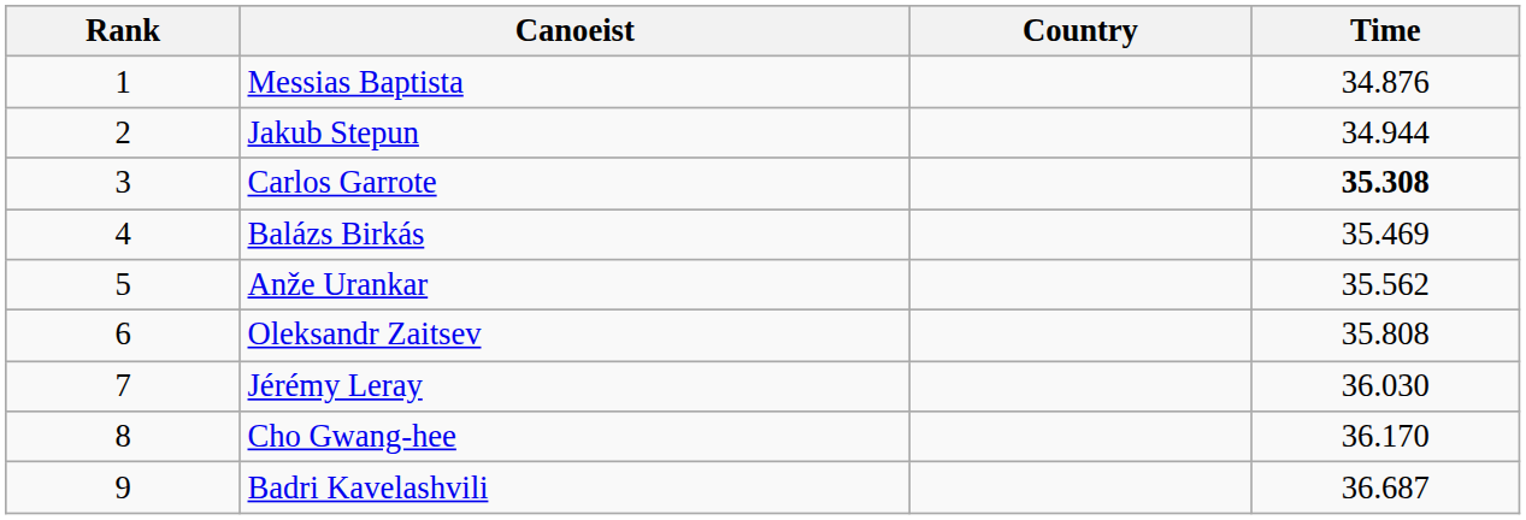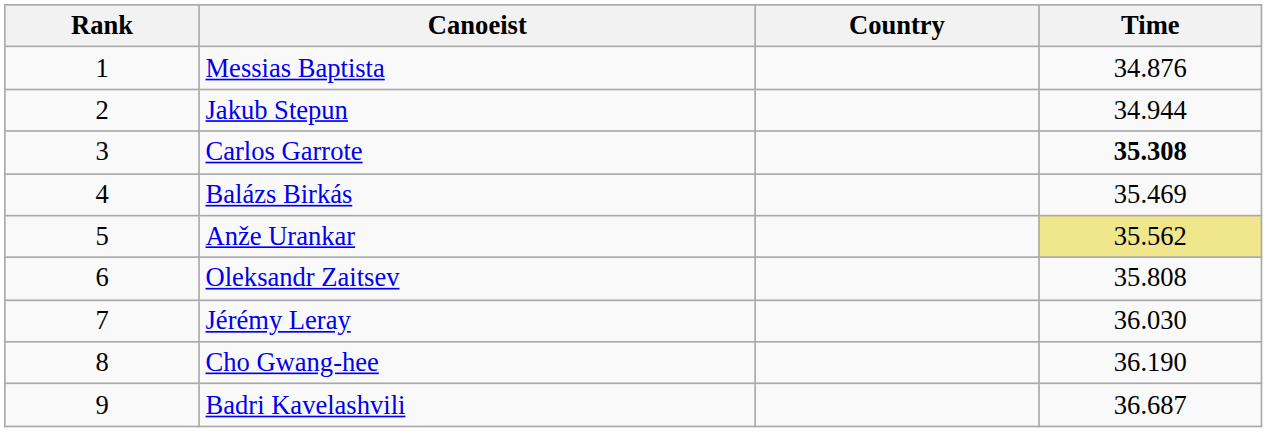 <table class="wikitable" style="text-align:center;width: 60%">
 <tr>
 <th>Rank</th>
 <th>Canoeist</th>
 <th>Country</th>
 <th>Time</th>
 </tr>
 <tr>
 <td>1</td>
 <td align="left"><a href='#'>Messias Baptista</a></td>
 <td align="left"></td>
 <td>34.876</td>
 </tr>
 <tr>
 <td>2</td>
 <td align="left"><a href='#'>Jakub Stepun</a></td>
 <td align="left"></td>
 <td>34.944</td>
 </tr>
 <tr>
 <td>3</td>
 <td align="left"><a href='#'>Carlos Garrote</a></td>
 <td align="left"></td>
 <td><strong>35.308</strong></td>
 </tr>
 <tr>
 <td>4</td>
 <td align="left"><a href='#'>Balázs Birkás</a></td>
 <td align="left"></td>
 <td>35.469</td>
 </tr>
 <tr>
 <td>5</td>
 <td align="left"><a href='#'>Anže Urankar</a></td>
 <td align="left"></td>
-<td>35.562</td>
+<td style="background: khaki;">35.562</td>
 </tr>
 <tr>
 <td>6</td>
 <td align="left"><a href='#'>Oleksandr Zaitsev</a></td>
 <td align="left"></td>
 <td>35.808</td>
 </tr>
 <tr>
 <td>7</td>
 <td align="left"><a href='#'>Jérémy Leray</a></td>
 <td align="left"></td>
 <td>36.030</td>
 </tr>
 <tr>
 <td>8</td>
 <td align="left"><a href='#'>Cho Gwang-hee</a></td>
 <td align="left"></td>
-<td>36.170</td>
+<td>36.190</td>
 </tr>
 <tr>
 <td>9</td>
 <td align="left"><a href='#'>Badri Kavelashvili</a></td>
 <td align="left"></td>
 <td>36.687</td>
 </tr>
 </table>
